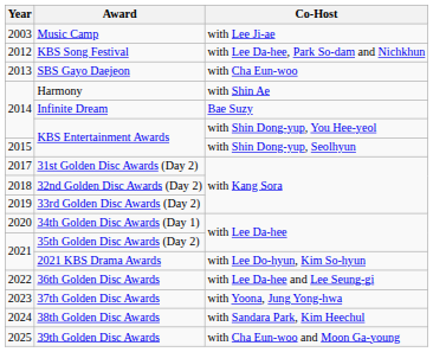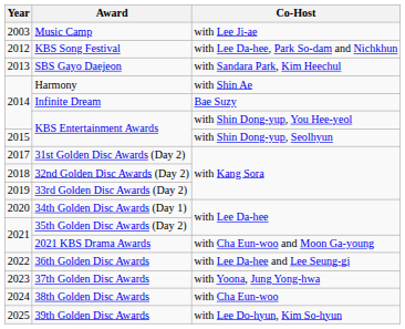 <table class="wikitable">
 <tr>
 <th>Year</th>
 <th>Award</th>
 <th>Co-Host</th>
 </tr>
 <tr>
 <td>2003</td>
 <td><a href='#'>Music Camp</a></td>
 <td>with <a href='#'>Lee Ji-ae</a></td>
 </tr>
 <tr>
 <td>2012</td>
 <td><a href='#'>KBS Song Festival</a></td>
 <td>with <a href='#'>Lee Da-hee</a>, <a href='#'>Park So-dam</a> and <a href='#'>Nichkhun</a></td>
 </tr>
 <tr>
 <td>2013</td>
 <td><a href='#'>SBS Gayo Daejeon</a></td>
-<td>with <a href='#'>Cha Eun-woo</a></td>
+<td>with <a href='#'>Sandara Park</a>, <a href='#'>Kim Heechul</a></td>
 </tr>
 <tr>
 <td rowspan="3">2014</td>
 <td>Harmony</td>
 <td>with <a href='#'>Shin Ae</a></td>
 </tr>
 <tr>
 <td><a href='#'>Infinite Dream</a></td>
 <td><a href='#'>Bae Suzy</a></td>
 </tr>
 <tr>
 <td rowspan="2"><a href='#'>KBS Entertainment Awards</a></td>
 <td>with <a href='#'>Shin Dong-yup</a>, <a href='#'>You Hee-yeol</a></td>
 </tr>
 <tr>
 <td>2015</td>
 <td>with <a href='#'>Shin Dong-yup</a>, <a href='#'>Seolhyun</a></td>
 </tr>
 <tr>
 <td>2017</td>
 <td><a href='#'>31st Golden Disc Awards</a> (Day 2)</td>
 <td rowspan="3">with <a href='#'>Kang Sora</a></td>
 </tr>
 <tr>
 <td>2018</td>
 <td><a href='#'>32nd Golden Disc Awards</a> (Day 2)</td>
 </tr>
 <tr>
 <td>2019</td>
 <td><a href='#'>33rd Golden Disc Awards</a> (Day 2)</td>
 </tr>
 <tr>
 <td>2020</td>
 <td><a href='#'>34th Golden Disc Awards</a> (Day 1)</td>
 <td rowspan="2">with <a href='#'>Lee Da-hee</a></td>
 </tr>
 <tr>
 <td rowspan="2">2021</td>
 <td><a href='#'>35th Golden Disc Awards</a> (Day 2)</td>
 </tr>
 <tr>
 <td><a href='#'>2021 KBS Drama Awards</a></td>
-<td>with <a href='#'>Lee Do-hyun</a>, <a href='#'>Kim So-hyun</a></td>
+<td>with <a href='#'>Cha Eun-woo</a> and <a href='#'>Moon Ga-young</a></td>
 </tr>
 <tr>
 <td>2022</td>
 <td><a href='#'>36th Golden Disc Awards</a></td>
 <td>with <a href='#'>Lee Da-hee</a> and <a href='#'>Lee Seung-gi</a></td>
 </tr>
 <tr>
 <td>2023</td>
 <td><a href='#'>37th Golden Disc Awards</a></td>
 <td>with <a href='#'>Yoona</a>, <a href='#'>Jung Yong-hwa</a></td>
 </tr>
 <tr>
 <td>2024</td>
 <td><a href='#'>38th Golden Disc Awards</a></td>
-<td>with <a href='#'>Sandara Park</a>, <a href='#'>Kim Heechul</a></td>
+<td>with <a href='#'>Cha Eun-woo</a></td>
 </tr>
 <tr>
 <td>2025</td>
 <td><a href='#'>39th Golden Disc Awards</a></td>
-<td>with <a href='#'>Cha Eun-woo</a> and <a href='#'>Moon Ga-young</a></td>
+<td>with <a href='#'>Lee Do-hyun</a>, <a href='#'>Kim So-hyun</a></td>
 </tr>
 </table>
